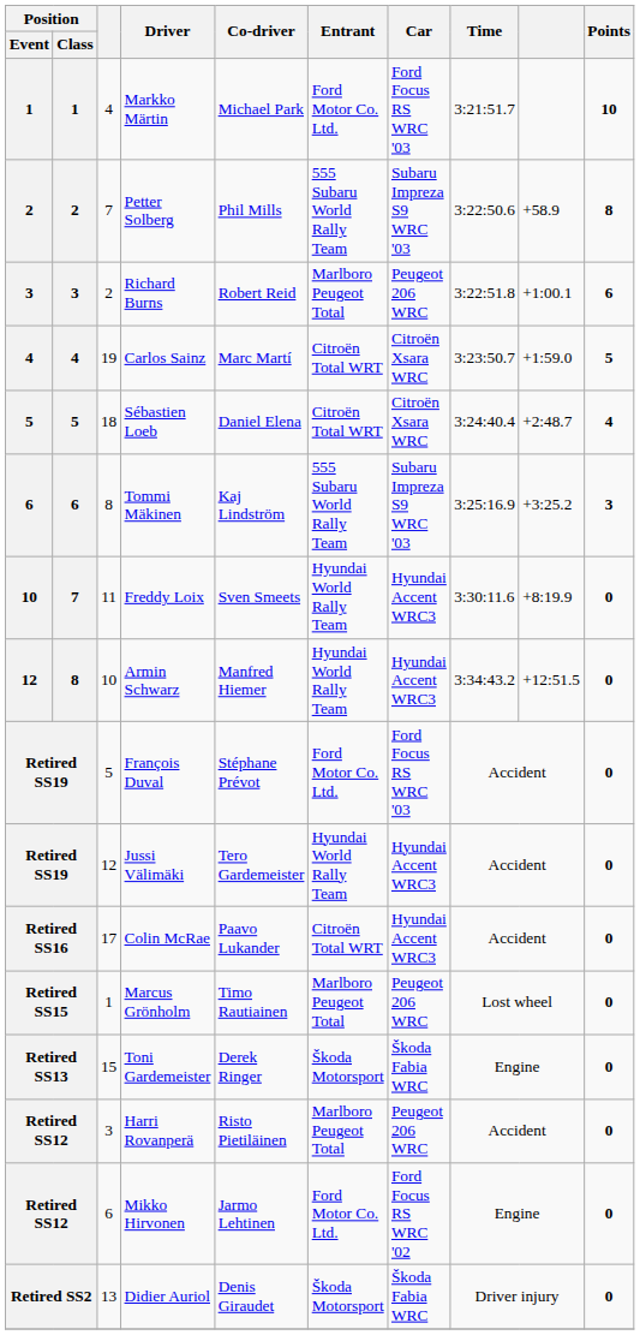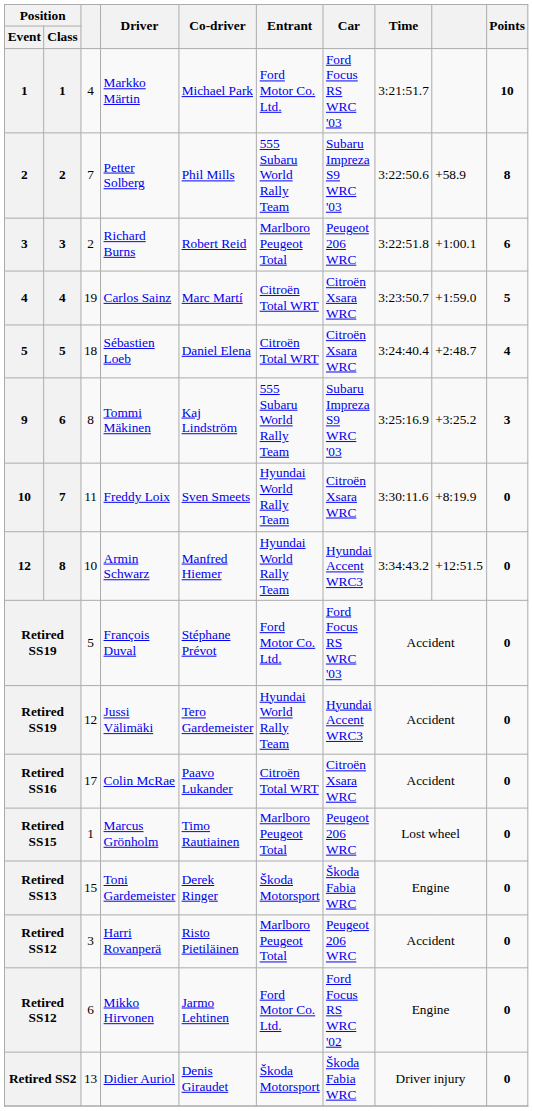 <table class="wikitable" width=85% style="font-size: 85%;">
 <tr>
 <th colspan="2">Position</th>
 <th rowspan="2"></th>
 <th rowspan="2">Driver</th>
 <th rowspan="2">Co-driver</th>
 <th rowspan="2">Entrant</th>
 <th rowspan="2">Car</th>
 <th rowspan="2">Time</th>
 <th rowspan="2"></th>
 <th rowspan="2">Points</th>
 </tr>
 <tr>
 <th>Event</th>
 <th>Class</th>
 </tr>
 <tr>
 <th>1</th>
 <th>1</th>
 <td align="center">4</td>
 <td> <a href='#'>Markko Märtin</a></td>
 <td> <a href='#'>Michael Park</a></td>
 <td> <a href='#'>Ford Motor Co. Ltd.</a></td>
 <td><a href='#'>Ford Focus RS WRC '03</a></td>
 <td>3:21:51.7</td>
 <td></td>
 <td align="center"><strong>10</strong></td>
 </tr>
 <tr>
 <th>2</th>
 <th>2</th>
 <td align="center">7</td>
 <td> <a href='#'>Petter Solberg</a></td>
 <td> <a href='#'>Phil Mills</a></td>
 <td> <a href='#'>555 Subaru World Rally Team</a></td>
 <td><a href='#'>Subaru Impreza S9 WRC '03</a></td>
 <td>3:22:50.6</td>
 <td>+58.9</td>
 <td align="center"><strong>8</strong></td>
 </tr>
 <tr>
 <th>3</th>
 <th>3</th>
 <td align="center">2</td>
 <td> <a href='#'>Richard Burns</a></td>
 <td> <a href='#'>Robert Reid</a></td>
 <td> <a href='#'>Marlboro Peugeot Total</a></td>
 <td><a href='#'>Peugeot 206 WRC</a></td>
 <td>3:22:51.8</td>
 <td>+1:00.1</td>
 <td align="center"><strong>6</strong></td>
 </tr>
 <tr>
 <th>4</th>
 <th>4</th>
 <td align="center">19</td>
 <td> <a href='#'>Carlos Sainz</a></td>
 <td> <a href='#'>Marc Martí</a></td>
 <td> <a href='#'>Citroën Total WRT</a></td>
 <td><a href='#'>Citroën Xsara WRC</a></td>
 <td>3:23:50.7</td>
 <td>+1:59.0</td>
 <td align="center"><strong>5</strong></td>
 </tr>
 <tr>
 <th>5</th>
 <th>5</th>
 <td align="center">18</td>
 <td> <a href='#'>Sébastien Loeb</a></td>
 <td> <a href='#'>Daniel Elena</a></td>
 <td> <a href='#'>Citroën Total WRT</a></td>
 <td><a href='#'>Citroën Xsara WRC</a></td>
 <td>3:24:40.4</td>
 <td>+2:48.7</td>
 <td align="center"><strong>4</strong></td>
 </tr>
 <tr>
-<th>6</th>
+<th>9</th>
 <th>6</th>
 <td align="center">8</td>
 <td> <a href='#'>Tommi Mäkinen</a></td>
 <td> <a href='#'>Kaj Lindström</a></td>
 <td> <a href='#'>555 Subaru World Rally Team</a></td>
 <td><a href='#'>Subaru Impreza S9 WRC '03</a></td>
 <td>3:25:16.9</td>
 <td>+3:25.2</td>
 <td align="center"><strong>3</strong></td>
 </tr>
 <tr>
 <th>10</th>
 <th>7</th>
 <td align="center">11</td>
 <td> <a href='#'>Freddy Loix</a></td>
 <td> <a href='#'>Sven Smeets</a></td>
 <td> <a href='#'>Hyundai World Rally Team</a></td>
-<td><a href='#'>Hyundai Accent WRC3</a></td>
+<td><a href='#'>Citroën Xsara WRC</a></td>
 <td>3:30:11.6</td>
 <td>+8:19.9</td>
 <td align="center"><strong>0</strong></td>
 </tr>
 <tr>
 <th>12</th>
 <th>8</th>
 <td align="center">10</td>
 <td> <a href='#'>Armin Schwarz</a></td>
 <td> <a href='#'>Manfred Hiemer</a></td>
 <td> <a href='#'>Hyundai World Rally Team</a></td>
 <td><a href='#'>Hyundai Accent WRC3</a></td>
 <td>3:34:43.2</td>
 <td>+12:51.5</td>
 <td align="center"><strong>0</strong></td>
 </tr>
 <tr>
 <th colspan="2">Retired SS19</th>
 <td align="center">5</td>
 <td> <a href='#'>François Duval</a></td>
 <td> <a href='#'>Stéphane Prévot</a></td>
 <td> <a href='#'>Ford Motor Co. Ltd.</a></td>
 <td><a href='#'>Ford Focus RS WRC '03</a></td>
 <td align="center" colspan="2">Accident</td>
 <td align="center"><strong>0</strong></td>
 </tr>
 <tr>
 <th colspan="2">Retired SS19</th>
 <td align="center">12</td>
 <td> <a href='#'>Jussi Välimäki</a></td>
 <td> <a href='#'>Tero Gardemeister</a></td>
 <td> <a href='#'>Hyundai World Rally Team</a></td>
 <td><a href='#'>Hyundai Accent WRC3</a></td>
 <td align="center" colspan="2">Accident</td>
 <td align="center"><strong>0</strong></td>
 </tr>
 <tr>
 <th colspan="2">Retired SS16</th>
 <td align="center">17</td>
 <td> <a href='#'>Colin McRae</a></td>
 <td> <a href='#'>Paavo Lukander</a></td>
 <td> <a href='#'>Citroën Total WRT</a></td>
-<td><a href='#'>Hyundai Accent WRC3</a></td>
+<td><a href='#'>Citroën Xsara WRC</a></td>
 <td align="center" colspan="2">Accident</td>
 <td align="center"><strong>0</strong></td>
 </tr>
 <tr>
 <th colspan="2">Retired SS15</th>
 <td align="center">1</td>
 <td> <a href='#'>Marcus Grönholm</a></td>
 <td> <a href='#'>Timo Rautiainen</a></td>
 <td> <a href='#'>Marlboro Peugeot Total</a></td>
 <td><a href='#'>Peugeot 206 WRC</a></td>
 <td align="center" colspan="2">Lost wheel</td>
 <td align="center"><strong>0</strong></td>
 </tr>
 <tr>
 <th colspan="2">Retired SS13</th>
 <td align="center">15</td>
 <td> <a href='#'>Toni Gardemeister</a></td>
 <td> <a href='#'>Derek Ringer</a></td>
 <td> <a href='#'>Škoda Motorsport</a></td>
 <td><a href='#'>Škoda Fabia WRC</a></td>
 <td align="center" colspan="2">Engine</td>
 <td align="center"><strong>0</strong></td>
 </tr>
 <tr>
 <th colspan="2">Retired SS12</th>
 <td align="center">3</td>
 <td> <a href='#'>Harri Rovanperä</a></td>
 <td> <a href='#'>Risto Pietiläinen</a></td>
 <td> <a href='#'>Marlboro Peugeot Total</a></td>
 <td><a href='#'>Peugeot 206 WRC</a></td>
 <td align="center" colspan="2">Accident</td>
 <td align="center"><strong>0</strong></td>
 </tr>
 <tr>
 <th colspan="2">Retired SS12</th>
 <td align="center">6</td>
 <td> <a href='#'>Mikko Hirvonen</a></td>
 <td> <a href='#'>Jarmo Lehtinen</a></td>
 <td> <a href='#'>Ford Motor Co. Ltd.</a></td>
 <td><a href='#'>Ford Focus RS WRC '02</a></td>
 <td align="center" colspan="2">Engine</td>
 <td align="center"><strong>0</strong></td>
 </tr>
 <tr>
 <th colspan="2">Retired SS2</th>
 <td align="center">13</td>
 <td> <a href='#'>Didier Auriol</a></td>
 <td> <a href='#'>Denis Giraudet</a></td>
 <td> <a href='#'>Škoda Motorsport</a></td>
 <td><a href='#'>Škoda Fabia WRC</a></td>
 <td align="center" colspan="2">Driver injury</td>
 <td align="center"><strong>0</strong></td>
 </tr>
 <tr>
 </tr>
 </table>
